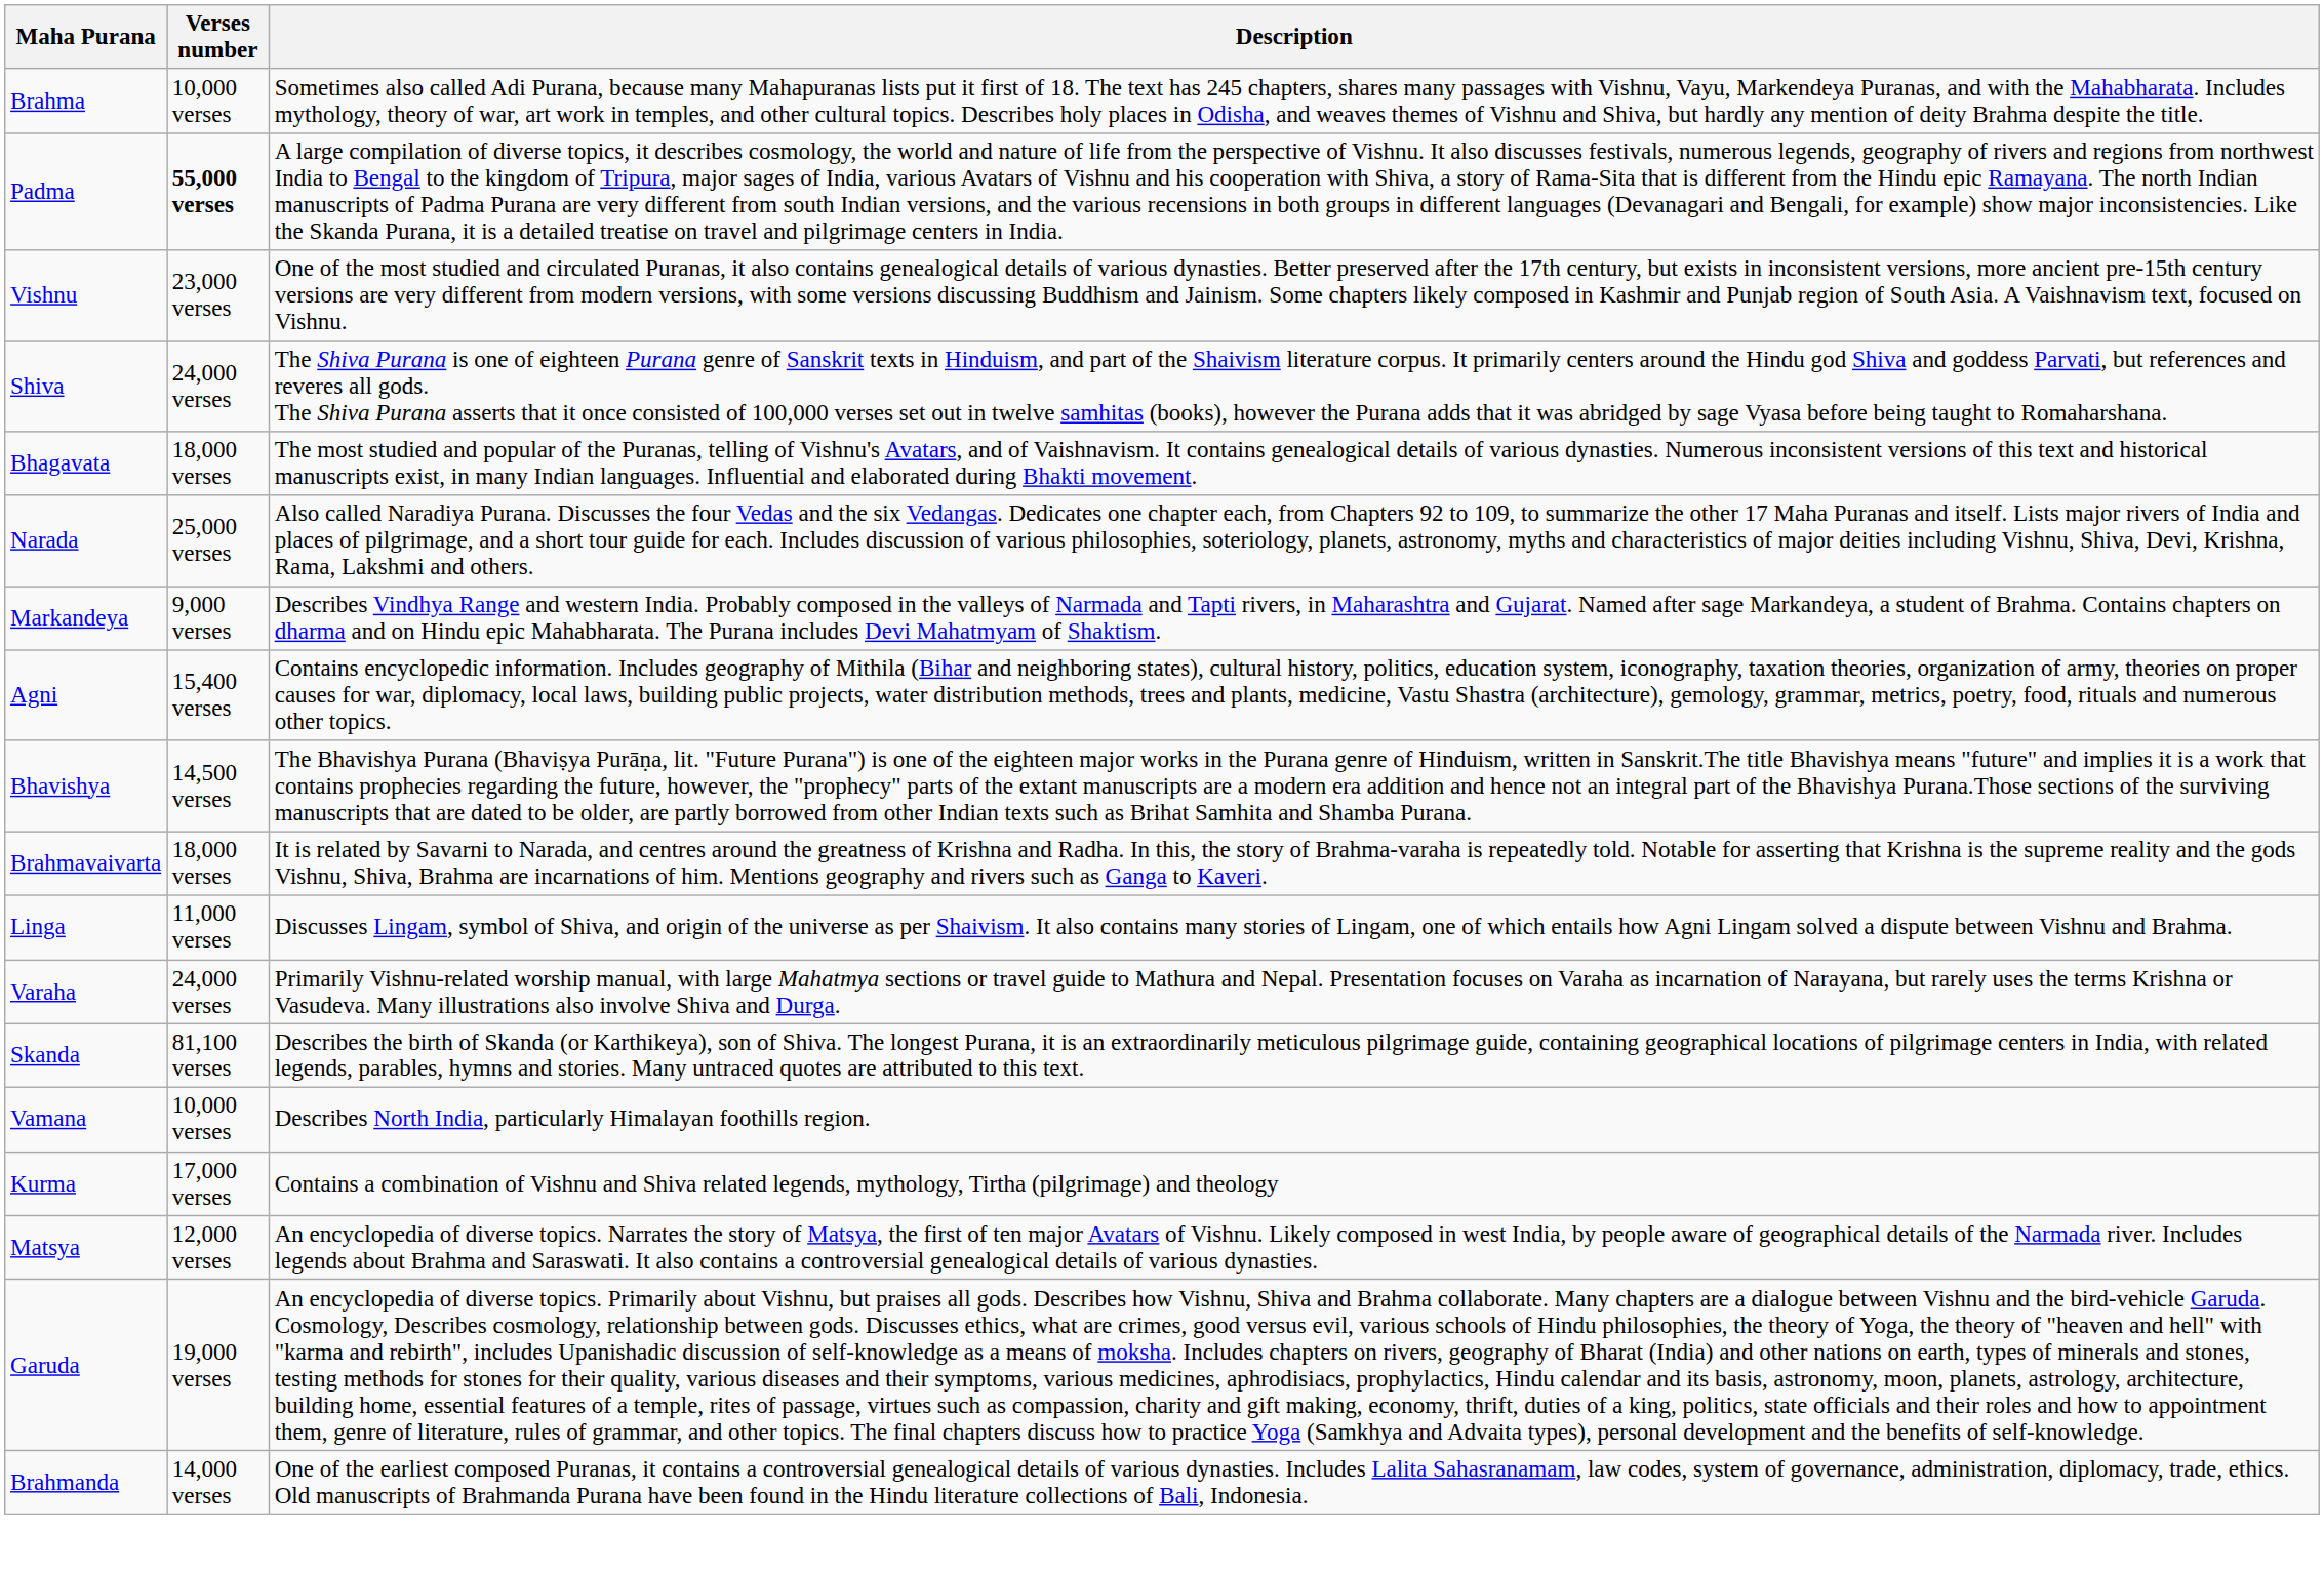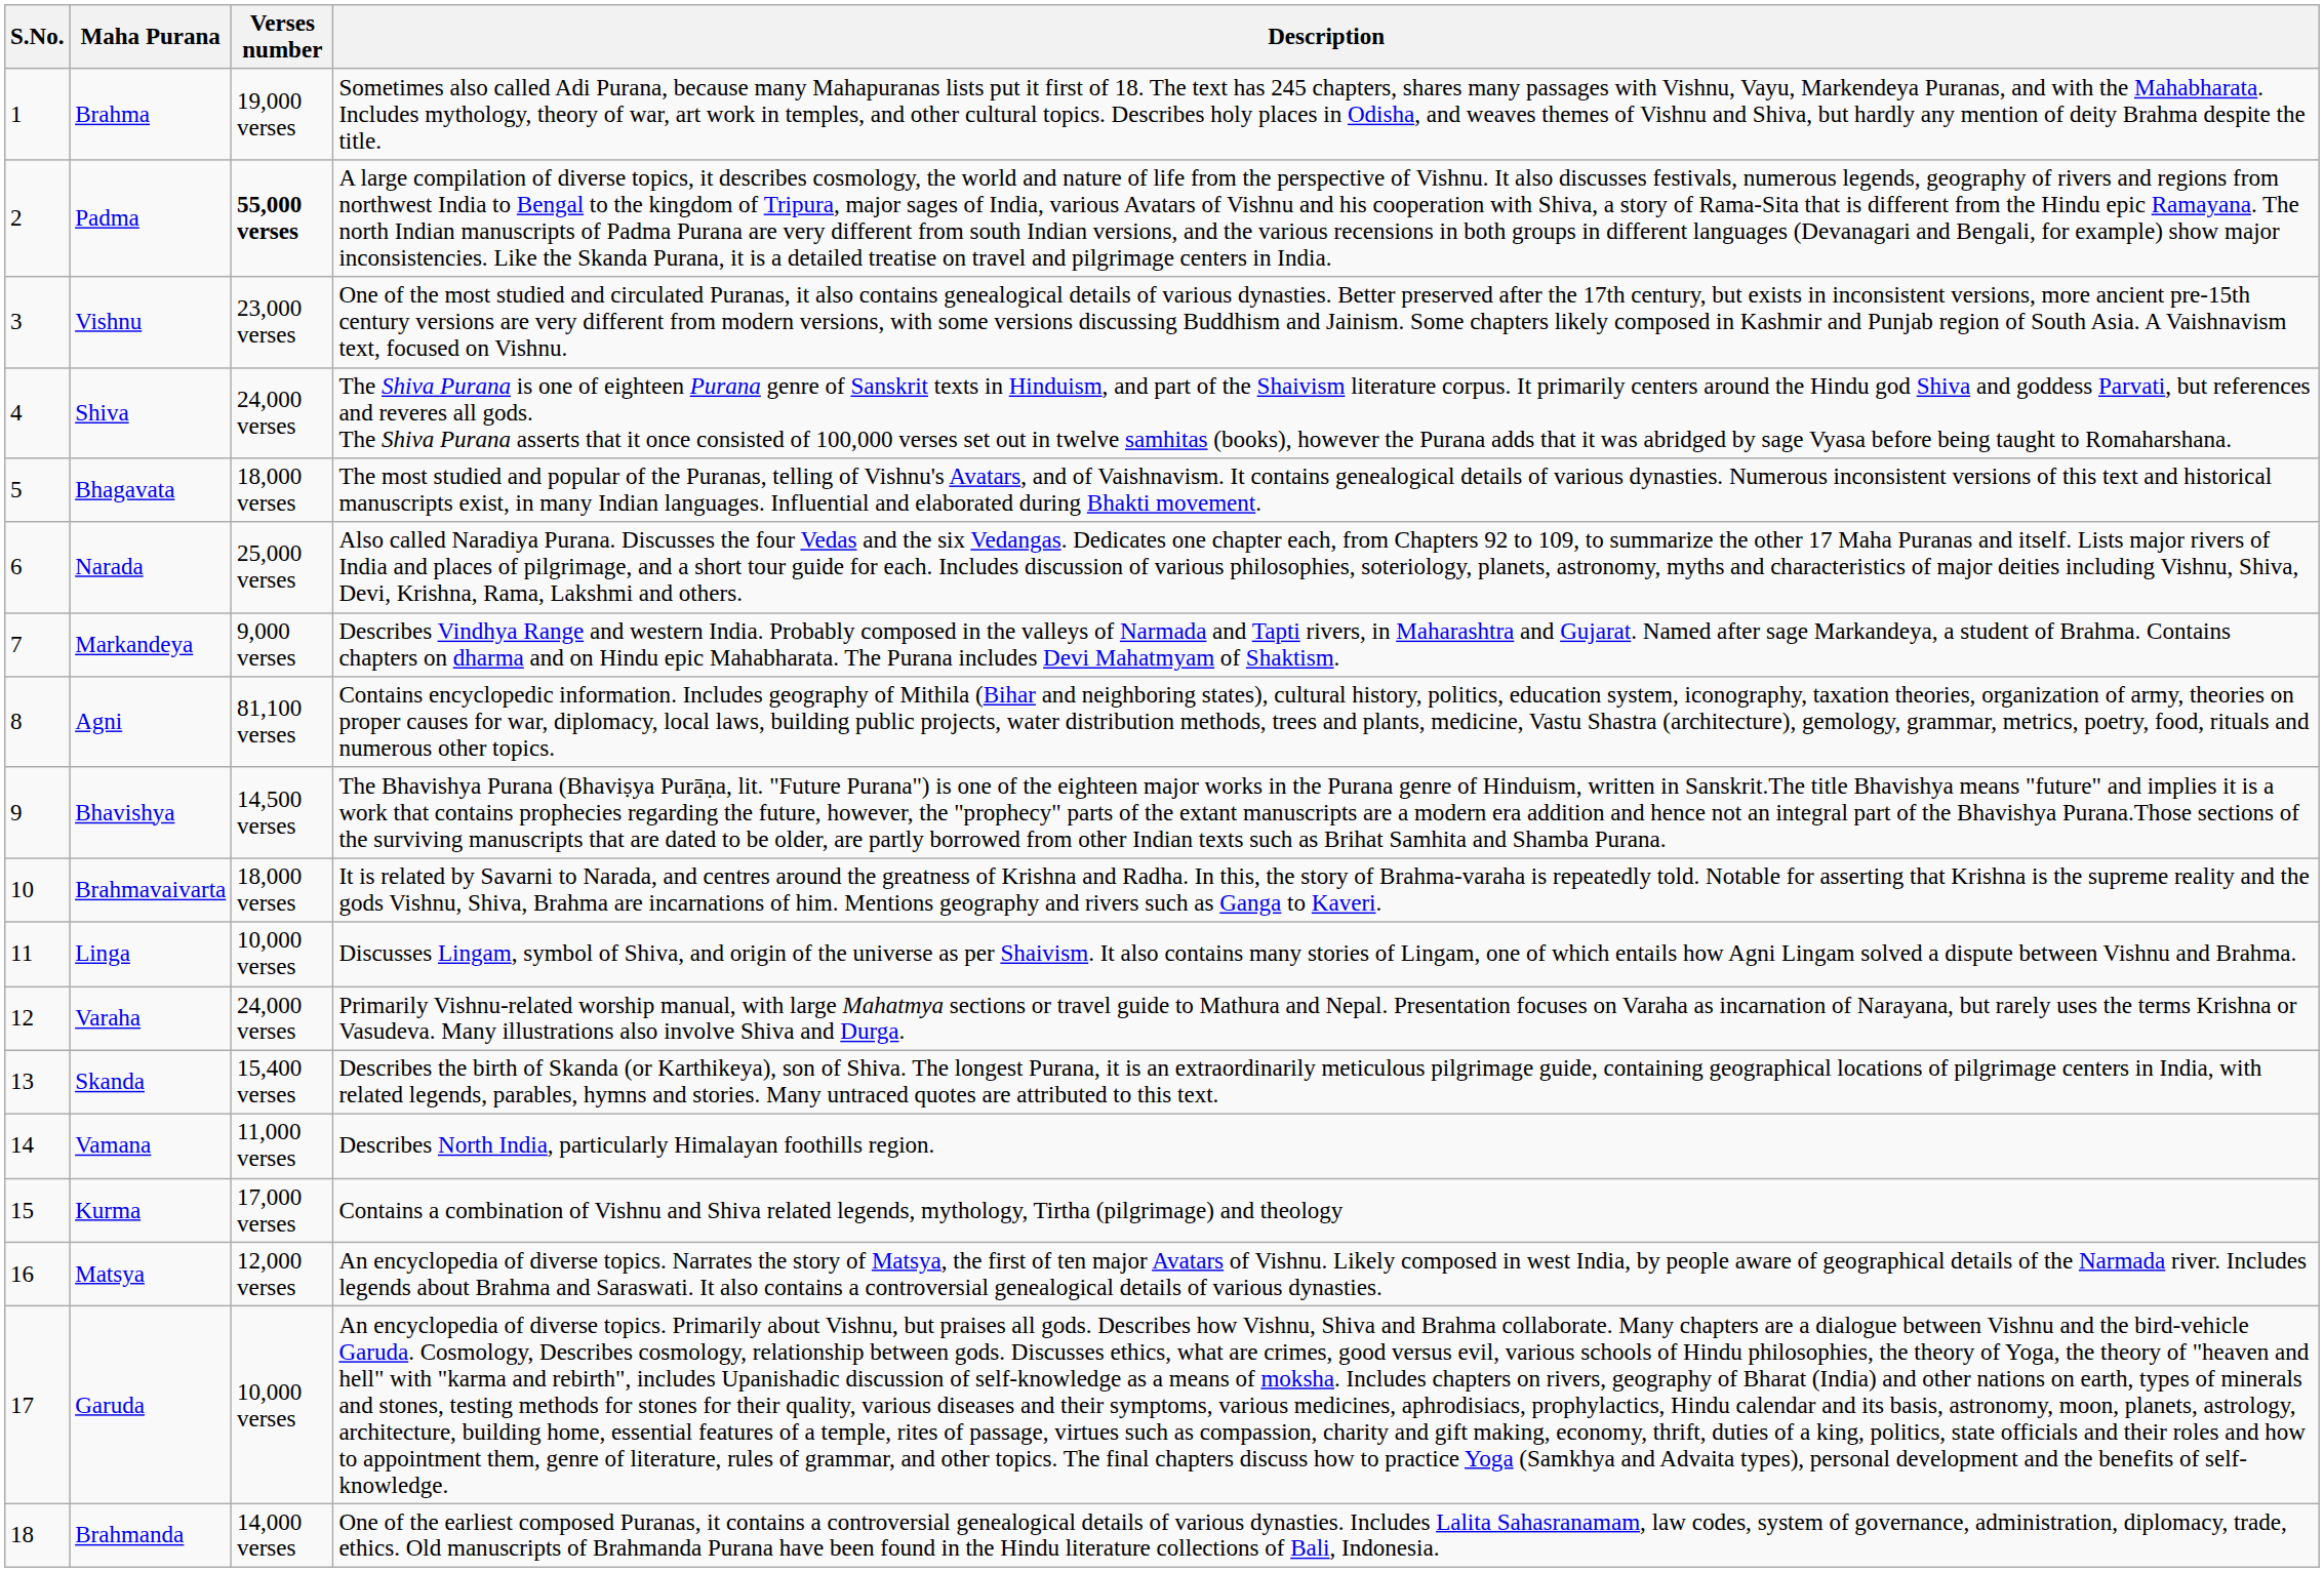 <table class="wikitable sortable">
 <tr>
+<th>S.No.</th>
 <th>Maha Purana</th>
 <th>Verses number</th>
 <th>Description</th>
 </tr>
 <tr>
+<td>1</td>
 <td><a href='#'>Brahma</a></td>
-<td>10,000 verses</td>
+<td>19,000 verses</td>
 <td>Sometimes also called Adi Purana, because many Mahapuranas lists put it first of 18. The text has 245 chapters, shares many passages with Vishnu, Vayu, Markendeya Puranas, and with the <a href='#'>Mahabharata</a>. Includes mythology, theory of war, art work in temples, and other cultural topics. Describes holy places in <a href='#'>Odisha</a>, and weaves themes of Vishnu and Shiva, but hardly any mention of deity Brahma despite the title.</td>
 </tr>
 <tr>
+<td>2</td>
 <td><a href='#'>Padma</a></td>
 <td><strong>55,000 verses</strong></td>
 <td>A large compilation of diverse topics, it describes cosmology, the world and nature of life from the perspective of Vishnu. It also discusses festivals, numerous legends, geography of rivers and regions from northwest India to <a href='#'>Bengal</a> to the kingdom of <a href='#'>Tripura</a>, major sages of India, various Avatars of Vishnu and his cooperation with Shiva, a story of Rama-Sita that is different from the Hindu epic <a href='#'>Ramayana</a>. The north Indian manuscripts of Padma Purana are very different from south Indian versions, and the various recensions in both groups in different languages (Devanagari and Bengali, for example) show major inconsistencies. Like the Skanda Purana, it is a detailed treatise on travel and pilgrimage centers in India.</td>
 </tr>
 <tr>
+<td>3</td>
 <td><a href='#'>Vishnu</a></td>
 <td>23,000 verses</td>
 <td>One of the most studied and circulated Puranas, it also contains genealogical details of various dynasties. Better preserved after the 17th century, but exists in inconsistent versions, more ancient pre-15th century versions are very different from modern versions, with some versions discussing Buddhism and Jainism. Some chapters likely composed in Kashmir and Punjab region of South Asia. A Vaishnavism text, focused on Vishnu.</td>
 </tr>
 <tr>
+<td>4</td>
 <td><a href='#'>Shiva</a></td>
 <td>24,000 verses</td>
 <td>The <em><a href='#'>Shiva Purana</a></em> is one of eighteen <em><a href='#'>Purana</a></em> genre of <a href='#'>Sanskrit</a> texts in <a href='#'>Hinduism</a>, and part of the <a href='#'>Shaivism</a> literature corpus. It primarily centers around the Hindu god <a href='#'>Shiva</a> and goddess <a href='#'>Parvati</a>, but references and reveres all gods.<br>The <em>Shiva Purana</em> asserts that it once consisted of 100,000 verses set out in twelve <a href='#'>samhitas</a> (books), however the Purana adds that it was abridged by sage Vyasa before being taught to Romaharshana.</td>
 </tr>
 <tr>
+<td>5</td>
 <td><a href='#'>Bhagavata</a></td>
 <td>18,000 verses</td>
 <td>The most studied and popular of the Puranas, telling of Vishnu's <a href='#'>Avatars</a>, and of Vaishnavism. It contains genealogical details of various dynasties. Numerous inconsistent versions of this text and historical manuscripts exist, in many Indian languages. Influential and elaborated during <a href='#'>Bhakti movement</a>.</td>
 </tr>
 <tr>
+<td>6</td>
 <td><a href='#'>Narada</a></td>
 <td>25,000 verses</td>
 <td>Also called Naradiya Purana. Discusses the four <a href='#'>Vedas</a> and the six <a href='#'>Vedangas</a>. Dedicates one chapter each, from Chapters 92 to 109, to summarize the other 17 Maha Puranas and itself. Lists major rivers of India and places of pilgrimage, and a short tour guide for each. Includes discussion of various philosophies, soteriology, planets, astronomy, myths and characteristics of major deities including Vishnu, Shiva, Devi, Krishna, Rama, Lakshmi and others.</td>
 </tr>
 <tr>
+<td>7</td>
 <td><a href='#'>Markandeya</a></td>
 <td>9,000 verses</td>
 <td>Describes <a href='#'>Vindhya Range</a> and western India. Probably composed in the valleys of <a href='#'>Narmada</a> and <a href='#'>Tapti</a> rivers, in <a href='#'>Maharashtra</a> and <a href='#'>Gujarat</a>. Named after sage Markandeya, a student of Brahma. Contains chapters on <a href='#'>dharma</a> and on Hindu epic Mahabharata. The Purana includes <a href='#'>Devi Mahatmyam</a> of <a href='#'>Shaktism</a>.</td>
 </tr>
 <tr>
+<td>8</td>
 <td><a href='#'>Agni</a></td>
-<td>15,400 verses</td>
+<td>81,100 verses</td>
 <td>Contains encyclopedic information. Includes geography of Mithila (<a href='#'>Bihar</a> and neighboring states), cultural history, politics, education system, iconography, taxation theories, organization of army, theories on proper causes for war, diplomacy, local laws, building public projects, water distribution methods, trees and plants, medicine, Vastu Shastra (architecture), gemology, grammar, metrics, poetry, food, rituals and numerous other topics.</td>
 </tr>
 <tr>
+<td>9</td>
 <td><a href='#'>Bhavishya</a></td>
 <td>14,500 verses</td>
 <td>The Bhavishya Purana (Bhaviṣya Purāṇa, lit. "Future Purana") is one of the eighteen major works in the Purana genre of Hinduism, written in Sanskrit.The title Bhavishya means "future" and implies it is a work that contains prophecies regarding the future, however, the "prophecy" parts of the extant manuscripts are a modern era addition and hence not an integral part of the Bhavishya Purana.Those sections of the surviving manuscripts that are dated to be older, are partly borrowed from other Indian texts such as Brihat Samhita and Shamba Purana.</td>
 </tr>
 <tr>
+<td>10</td>
 <td><a href='#'>Brahmavaivarta</a></td>
 <td>18,000 verses</td>
 <td>It is related by Savarni to Narada, and centres around the greatness of Krishna and Radha. In this, the story of Brahma-varaha is repeatedly told. Notable for asserting that Krishna is the supreme reality and the gods Vishnu, Shiva, Brahma are incarnations of him. Mentions geography and rivers such as <a href='#'>Ganga</a> to <a href='#'>Kaveri</a>.</td>
 </tr>
 <tr>
+<td>11</td>
 <td><a href='#'>Linga</a></td>
-<td>11,000 verses</td>
+<td>10,000 verses</td>
 <td>Discusses <a href='#'>Lingam</a>, symbol of Shiva, and origin of the universe as per <a href='#'>Shaivism</a>. It also contains many stories of Lingam, one of which entails how Agni Lingam solved a dispute between Vishnu and Brahma.</td>
 </tr>
 <tr>
+<td>12</td>
 <td><a href='#'>Varaha</a></td>
 <td>24,000 verses</td>
 <td>Primarily Vishnu-related worship manual, with large <em>Mahatmya</em> sections or travel guide to Mathura and Nepal. Presentation focuses on Varaha as incarnation of Narayana, but rarely uses the terms Krishna or Vasudeva. Many illustrations also involve Shiva and <a href='#'>Durga</a>.</td>
 </tr>
 <tr>
+<td>13</td>
 <td><a href='#'>Skanda</a></td>
-<td>81,100 verses</td>
+<td>15,400 verses</td>
 <td>Describes the birth of Skanda (or Karthikeya), son of Shiva. The longest Purana, it is an extraordinarily meticulous pilgrimage guide, containing geographical locations of pilgrimage centers in India, with related legends, parables, hymns and stories. Many untraced quotes are attributed to this text.</td>
 </tr>
 <tr>
+<td>14</td>
 <td><a href='#'>Vamana</a></td>
-<td>10,000 verses</td>
+<td>11,000 verses</td>
 <td>Describes <a href='#'>North India</a>, particularly Himalayan foothills region.</td>
 </tr>
 <tr>
+<td>15</td>
 <td><a href='#'>Kurma</a></td>
 <td>17,000 verses</td>
 <td>Contains a combination of Vishnu and Shiva related legends, mythology, Tirtha (pilgrimage) and theology</td>
 </tr>
 <tr>
+<td>16</td>
 <td><a href='#'>Matsya</a></td>
 <td>12,000 verses</td>
 <td>An encyclopedia of diverse topics. Narrates the story of <a href='#'>Matsya</a>, the first of ten major <a href='#'>Avatars</a> of Vishnu. Likely composed in west India, by people aware of geographical details of the <a href='#'>Narmada</a> river. Includes legends about Brahma and Saraswati. It also contains a controversial genealogical details of various dynasties.</td>
 </tr>
 <tr>
+<td>17</td>
 <td><a href='#'>Garuda</a></td>
-<td>19,000 verses</td>
+<td>10,000 verses</td>
 <td>An encyclopedia of diverse topics. Primarily about Vishnu, but praises all gods. Describes how Vishnu, Shiva and Brahma collaborate. Many chapters are a dialogue between Vishnu and the bird-vehicle <a href='#'>Garuda</a>. Cosmology, Describes cosmology, relationship between gods. Discusses ethics, what are crimes, good versus evil, various schools of Hindu philosophies, the theory of Yoga, the theory of "heaven and hell" with "karma and rebirth", includes Upanishadic discussion of self-knowledge as a means of <a href='#'>moksha</a>. Includes chapters on rivers, geography of Bharat (India) and other nations on earth, types of minerals and stones, testing methods for stones for their quality, various diseases and their symptoms, various medicines, aphrodisiacs, prophylactics, Hindu calendar and its basis, astronomy, moon, planets, astrology, architecture, building home, essential features of a temple, rites of passage, virtues such as compassion, charity and gift making, economy, thrift, duties of a king, politics, state officials and their roles and how to appointment them, genre of literature, rules of grammar, and other topics. The final chapters discuss how to practice <a href='#'>Yoga</a> (Samkhya and Advaita types), personal development and the benefits of self-knowledge.</td>
 </tr>
 <tr>
+<td>18</td>
 <td><a href='#'>Brahmanda</a></td>
 <td>14,000 verses</td>
 <td>One of the earliest composed Puranas, it contains a controversial genealogical details of various dynasties. Includes <a href='#'>Lalita Sahasranamam</a>, law codes, system of governance, administration, diplomacy, trade, ethics. Old manuscripts of Brahmanda Purana have been found in the Hindu literature collections of <a href='#'>Bali</a>, Indonesia.</td>
 </tr>
 </table>
